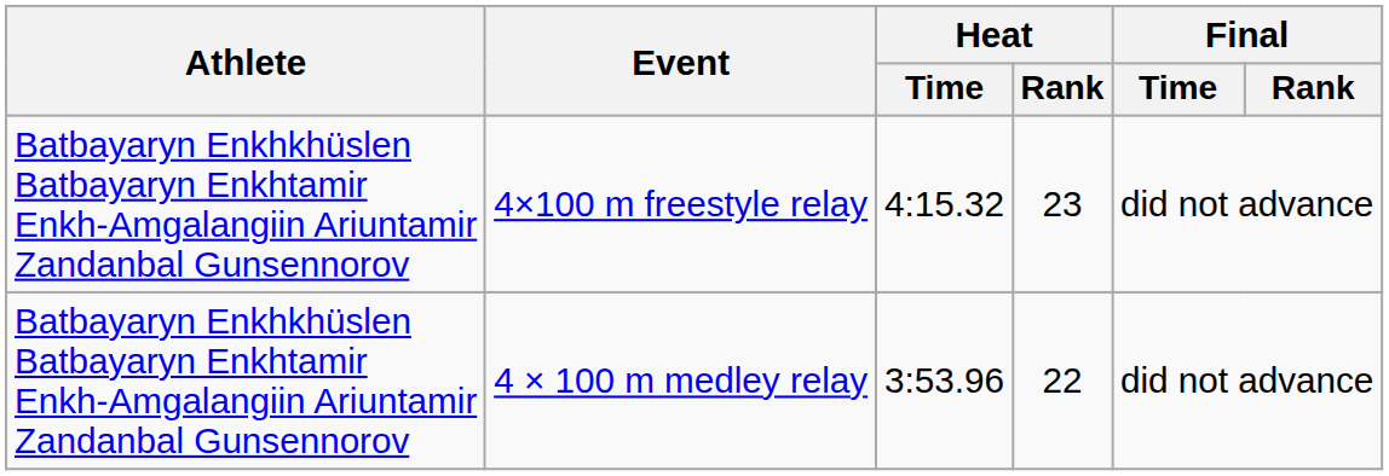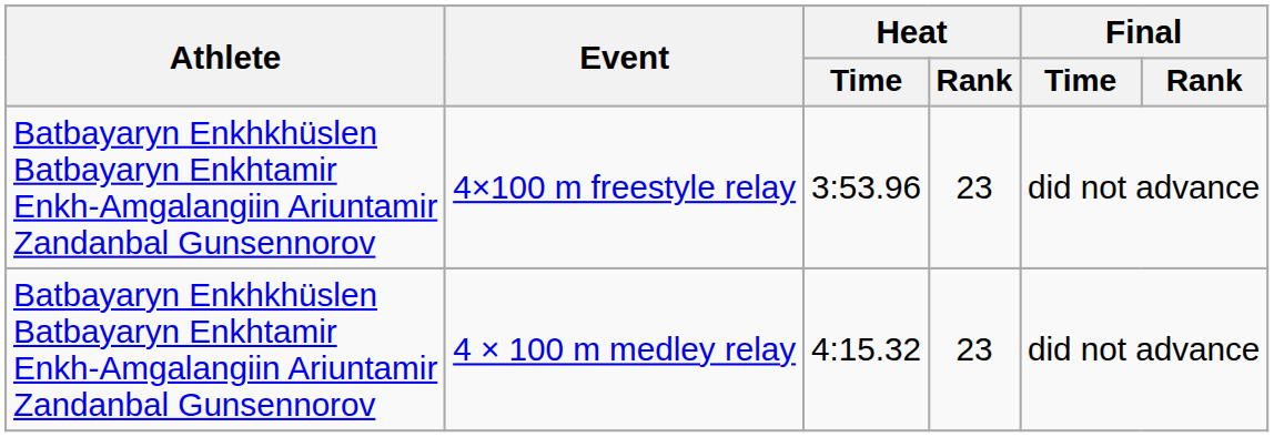 <table class="wikitable" style="text-align:center; font-size:90%">
 <tr>
 <th rowspan=2>Athlete</th>
 <th rowspan=2>Event</th>
 <th colspan=2>Heat</th>
 <th colspan=2>Final</th>
 </tr>
 <tr style="font-size:95%">
 <th>Time</th>
 <th>Rank</th>
 <th>Time</th>
 <th>Rank</th>
 </tr>
 <tr>
 <td align=left><a href='#'>Batbayaryn Enkhkhüslen</a><br><a href='#'>Batbayaryn Enkhtamir</a><br><a href='#'>Enkh-Amgalangiin Ariuntamir</a><br><a href='#'>Zandanbal Gunsennorov</a></td>
 <td align=left><a href='#'>4×100 m freestyle relay</a></td>
-<td>4:15.32</td>
+<td>3:53.96</td>
 <td>23</td>
 <td colspan=2>did not advance</td>
 </tr>
 <tr>
 <td align=left><a href='#'>Batbayaryn Enkhkhüslen</a><br><a href='#'>Batbayaryn Enkhtamir</a><br><a href='#'>Enkh-Amgalangiin Ariuntamir</a><br><a href='#'>Zandanbal Gunsennorov</a></td>
 <td align=left><a href='#'>4 × 100 m medley relay</a></td>
-<td>3:53.96</td>
-<td>22</td>
+<td>4:15.32</td>
+<td>23</td>
 <td colspan=2>did not advance</td>
 </tr>
 </table>
